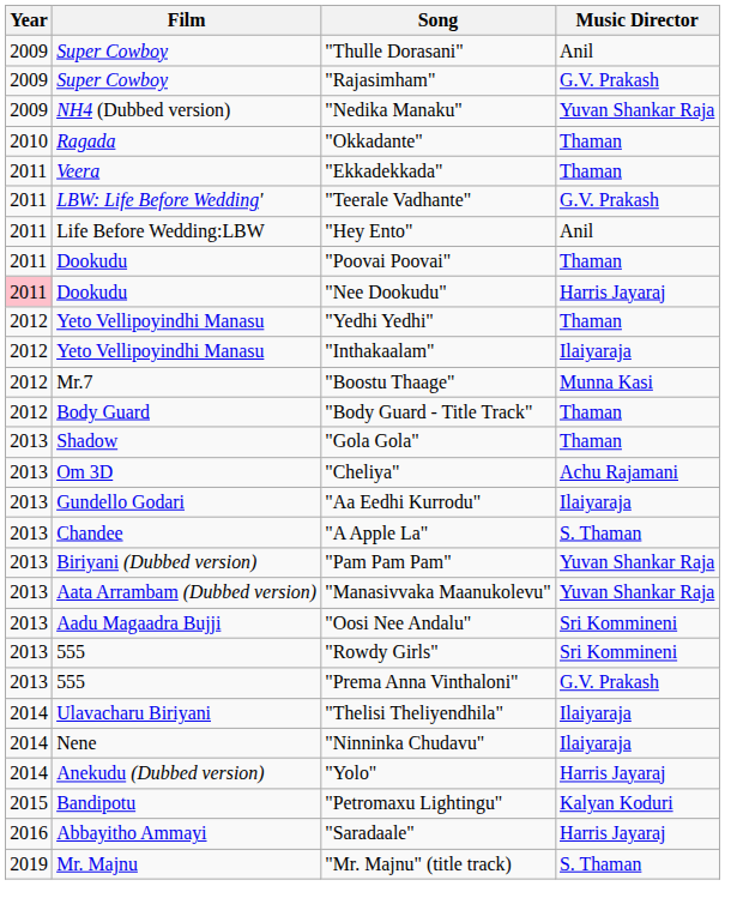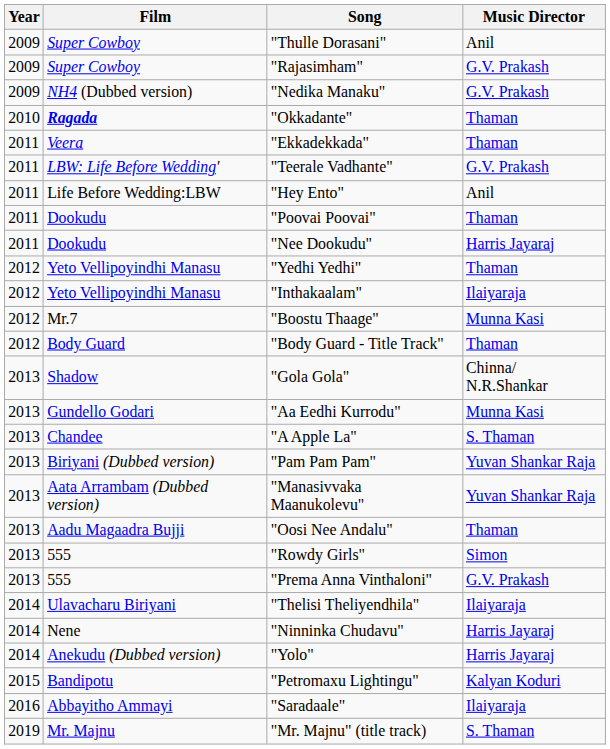 <table class="wikitable">
 <tr>
 <th>Year</th>
 <th>Film</th>
 <th>Song</th>
 <th>Music Director</th>
 </tr>
 <tr>
 <td>2009</td>
 <td><em><a href='#'>Super Cowboy</a></em></td>
 <td>"Thulle Dorasani"</td>
 <td>Anil</td>
 </tr>
 <tr>
 <td>2009</td>
 <td><em><a href='#'>Super Cowboy</a></em></td>
 <td>"Rajasimham"</td>
 <td><a href='#'>G.V. Prakash</a></td>
 </tr>
 <tr>
 <td>2009</td>
 <td><em><a href='#'>NH4</a></em> (Dubbed version)</td>
 <td>"Nedika Manaku"</td>
-<td><a href='#'>Yuvan Shankar Raja</a></td>
+<td><a href='#'>G.V. Prakash</a></td>
 </tr>
 <tr>
 <td>2010</td>
-<td><em><a href='#'>Ragada</a></em></td>
+<td><strong><em><a href='#'>Ragada</a></em></strong></td>
 <td>"Okkadante"</td>
 <td><a href='#'>Thaman</a></td>
 </tr>
 <tr>
 <td>2011</td>
 <td><em><a href='#'>Veera</a></em></td>
 <td>"Ekkadekkada"</td>
 <td><a href='#'>Thaman</a></td>
 </tr>
 <tr>
 <td>2011</td>
 <td><em><a href='#'>LBW: Life Before Wedding</a>'</td>
 <td>"Teerale Vadhante"</td>
 <td><a href='#'>G.V. Prakash</a></td>
 </tr>
 <tr>
 <td>2011</td>
 <td></em>Life Before Wedding:LBW<em></td>
 <td>"Hey Ento"</td>
 <td>Anil</td>
 </tr>
 <tr>
 <td>2011</td>
 <td></em><a href='#'>Dookudu</a><em></td>
 <td>"Poovai Poovai"</td>
 <td><a href='#'>Thaman</a></td>
 </tr>
 <tr>
-<td style="background: pink;">2011</td>
+<td>2011</td>
 <td></em><a href='#'>Dookudu</a><em></td>
 <td>"Nee Dookudu"</td>
 <td><a href='#'>Harris Jayaraj</a></td>
 </tr>
 <tr>
 <td>2012</td>
 <td></em><a href='#'>Yeto Vellipoyindhi Manasu</a><em></td>
 <td>"Yedhi Yedhi"</td>
 <td><a href='#'>Thaman</a></td>
 </tr>
 <tr>
 <td>2012</td>
 <td></em><a href='#'>Yeto Vellipoyindhi Manasu</a><em></td>
 <td>"Inthakaalam"</td>
 <td><a href='#'>Ilaiyaraja</a></td>
 </tr>
 <tr>
 <td>2012</td>
 <td></em>Mr.7<em></td>
 <td>"Boostu Thaage"</td>
 <td><a href='#'>Munna Kasi</a></td>
 </tr>
 <tr>
 <td>2012</td>
 <td></em><a href='#'>Body Guard</a><em></td>
 <td>"Body Guard - Title Track"</td>
 <td><a href='#'>Thaman</a></td>
 </tr>
 <tr>
 <td>2013</td>
 <td></em><a href='#'>Shadow</a><em></td>
 <td>"Gola Gola"</td>
-<td><a href='#'>Thaman</a></td>
-</tr>
-<tr>
-<td>2013</td>
-<td></em><a href='#'>Om 3D</a><em></td>
-<td>"Cheliya"</td>
-<td><a href='#'>Achu Rajamani</a></td>
+<td>Chinna/ N.R.Shankar</td>
 </tr>
 <tr>
 <td>2013</td>
 <td></em><a href='#'>Gundello Godari</a><em></td>
 <td>"Aa Eedhi Kurrodu"</td>
-<td><a href='#'>Ilaiyaraja</a></td>
+<td><a href='#'>Munna Kasi</a></td>
 </tr>
 <tr>
 <td>2013</td>
 <td></em><a href='#'>Chandee</a><em></td>
 <td>"A Apple La"</td>
 <td><a href='#'>S. Thaman</a></td>
 </tr>
 <tr>
 <td>2013</td>
 <td></em><a href='#'>Biriyani</a><em> (Dubbed version)</td>
 <td>"Pam Pam Pam"</td>
 <td><a href='#'>Yuvan Shankar Raja</a></td>
 </tr>
 <tr>
 <td>2013</td>
 <td></em><a href='#'>Aata Arrambam</a><em> (Dubbed version)</td>
 <td>"Manasivvaka Maanukolevu"</td>
 <td><a href='#'>Yuvan Shankar Raja</a></td>
 </tr>
 <tr>
 <td>2013</td>
 <td></em><a href='#'>Aadu Magaadra Bujji</a><em></td>
 <td>"Oosi Nee Andalu"</td>
-<td><a href='#'>Sri Kommineni</a></td>
+<td><a href='#'>Thaman</a></td>
 </tr>
 <tr>
 <td>2013</td>
 <td></em>555<em></td>
 <td>"Rowdy Girls"</td>
-<td><a href='#'>Sri Kommineni</a></td>
+<td><a href='#'>Simon</a></td>
 </tr>
 <tr>
 <td>2013</td>
 <td></em>555<em></td>
 <td>"Prema Anna Vinthaloni"</td>
 <td><a href='#'>G.V. Prakash</a></td>
 </tr>
 <tr>
 <td>2014</td>
 <td></em><a href='#'>Ulavacharu Biriyani</a><em></td>
 <td>"Thelisi Theliyendhila"</td>
 <td><a href='#'>Ilaiyaraja</a></td>
 </tr>
 <tr>
 <td>2014</td>
 <td></em>Nene<em></td>
 <td>"Ninninka Chudavu"</td>
-<td><a href='#'>Ilaiyaraja</a></td>
+<td><a href='#'>Harris Jayaraj</a></td>
 </tr>
 <tr>
 <td>2014</td>
 <td></em><a href='#'>Anekudu</a><em> (Dubbed version)</td>
 <td>"Yolo"</td>
 <td><a href='#'>Harris Jayaraj</a></td>
 </tr>
 <tr>
 <td>2015</td>
 <td></em><a href='#'>Bandipotu</a><em></td>
 <td>"Petromaxu Lightingu"</td>
 <td><a href='#'>Kalyan Koduri</a></td>
 </tr>
 <tr>
 <td>2016</td>
 <td></em><a href='#'>Abbayitho Ammayi</a><em></td>
 <td>"Saradaale"</td>
-<td><a href='#'>Harris Jayaraj</a></td>
+<td><a href='#'>Ilaiyaraja</a></td>
 </tr>
 <tr>
 <td>2019</td>
 <td></em><a href='#'>Mr. Majnu</a><em></td>
 <td>"Mr. Majnu" (title track)</td>
 <td><a href='#'>S. Thaman</a></td>
 </tr>
 </table>
